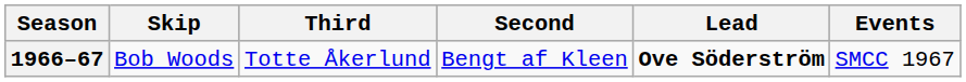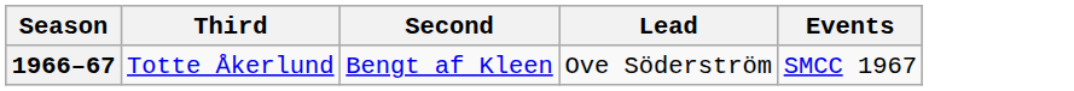 <table class="wikitable">
 <tr>
 <th scope="col">Season</th>
-<th scope="col">Skip</th>
 <th scope="col">Third</th>
 <th scope="col">Second</th>
 <th scope="col">Lead</th>
 <th scope="col">Events</th>
 </tr>
 <tr>
 <th scope="row">1966–67</th>
-<td><a href='#'>Bob Woods</a></td>
 <td><a href='#'>Totte Åkerlund</a></td>
 <td><a href='#'>Bengt af Kleen</a></td>
-<td><strong>Ove Söderström</strong></td>
+<td>Ove Söderström</td>
 <td><a href='#'>SMCC</a> 1967 <br> </td>
 </tr>
 </table>
